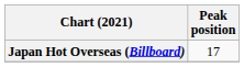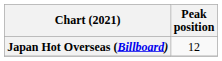 <table class="wikitable sortable plainrowheaders" style="text-align:center">
 <tr>
 <th scope="col">Chart (2021)</th>
 <th scope="col">Peak<br>position</th>
 </tr>
 <tr>
 <th scope="row">Japan Hot Overseas (<em><a href='#'>Billboard</a>)</th>
-<td>17</td>
+<td>12</td>
 </tr>
 <tr>
 </tr>
 </table>
